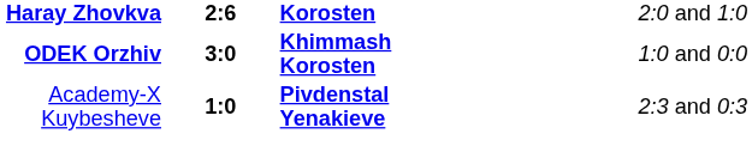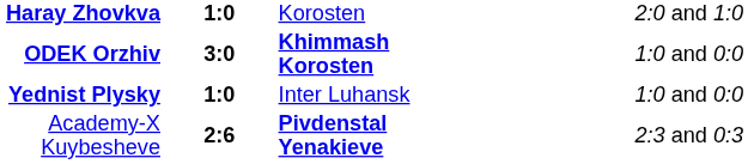 <table width=100% cellspacing=1>
 <tr>
 <th width=20%></th>
 <th width=12%></th>
 <th width=20%></th>
 <th></th>
 </tr>
 <tr style=font-size:90%>
 <td align=right><strong><a href='#'>Haray Zhovkva</a></strong></td>
-<td align=center><strong>2:6</strong></td>
-<td><strong><a href='#'>Korosten</a></strong></td>
+<td align=center><strong>1:0</strong></td>
+<td><a href='#'>Korosten</a></td>
 <td align=center><em>2:0</em> and <em>1:0</em></td>
 </tr>
 <tr style=font-size:90%>
 <td align=right><strong><a href='#'>ODEK Orzhiv</a></strong></td>
 <td align=center><strong>3:0</strong></td>
 <td><strong><a href='#'>Khimmash Korosten</a></strong></td>
 <td align=center><em>1:0</em> and <em>0:0</em></td>
 </tr>
 <tr style=font-size:90%>
+<td align=right><strong><a href='#'>Yednist Plysky</a></strong></td>
+<td align=center><strong>1:0</strong></td>
+<td><a href='#'>Inter Luhansk</a></td>
+<td align=center><em>1:0</em> and <em>0:0</em></td>
+</tr>
+<tr style=font-size:90%>
 <td align=right><a href='#'>Academy-X Kuybesheve</a></td>
-<td align=center><strong>1:0</strong></td>
+<td align=center><strong>2:6</strong></td>
 <td><strong><a href='#'>Pivdenstal Yenakieve</a></strong></td>
 <td align=center><em>2:3</em> and <em>0:3</em></td>
 </tr>
 </table>
